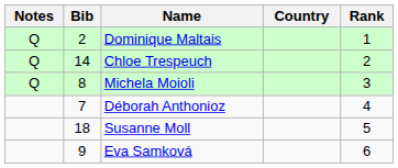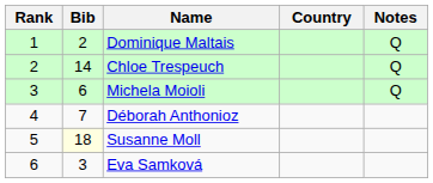 <table class="wikitable" style="text-align:center;" width=70%>
 <tr>
-<th>Notes</th>
+<th>Rank</th>
 <th>Bib</th>
 <th>Name</th>
 <th>Country</th>
-<th>Rank</th>
+<th>Notes</th>
 </tr>
 <tr bgcolor="#ccffcc">
-<td>Q</td>
+<td>1</td>
 <td>2</td>
 <td align=left><a href='#'>Dominique Maltais</a></td>
 <td align=left></td>
-<td>1</td>
+<td>Q</td>
 </tr>
 <tr bgcolor="#ccffcc">
-<td>Q</td>
+<td>2</td>
 <td>14</td>
 <td align=left><a href='#'>Chloe Trespeuch</a></td>
 <td align=left></td>
-<td>2</td>
+<td>Q</td>
 </tr>
 <tr bgcolor="#ccffcc">
-<td>Q</td>
-<td>8</td>
+<td>3</td>
+<td>6</td>
 <td align=left><a href='#'>Michela Moioli</a></td>
 <td align=left></td>
-<td>3</td>
+<td>Q</td>
 </tr>
 <tr>
-<td></td>
+<td>4</td>
 <td>7</td>
 <td align=left><a href='#'>Déborah Anthonioz</a></td>
 <td align=left></td>
-<td>4</td>
+<td></td>
 </tr>
 <tr>
-<td></td>
-<td>18</td>
+<td>5</td>
+<td style="background: lightyellow;">18</td>
 <td align=left><a href='#'>Susanne Moll</a></td>
 <td align=left></td>
-<td>5</td>
+<td></td>
 </tr>
 <tr>
-<td></td>
-<td>9</td>
+<td>6</td>
+<td>3</td>
 <td align=left><a href='#'>Eva Samková</a></td>
 <td align=left></td>
-<td>6</td>
+<td></td>
 </tr>
 </table>
